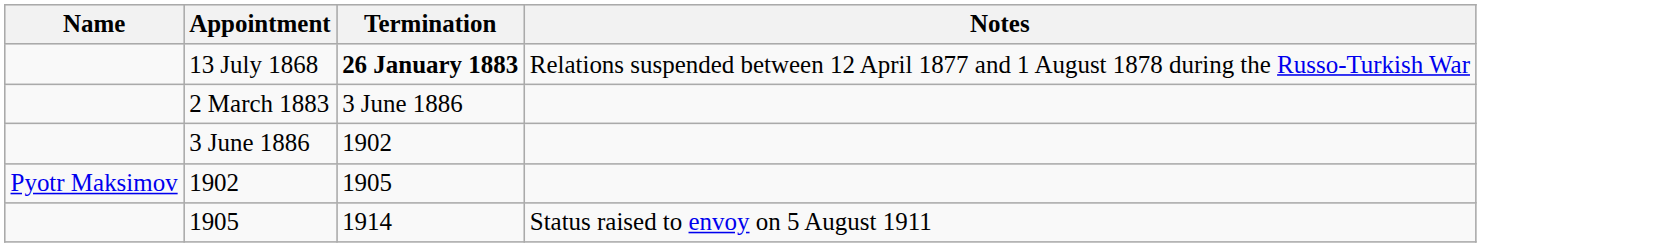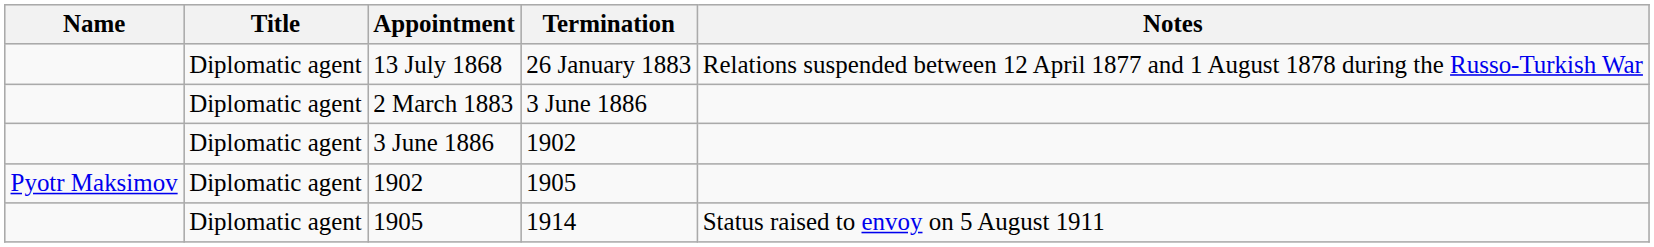 <table class="wikitable">
 <tr valign="middle">
 <th>Name</th>
+<th>Title</th>
 <th>Appointment</th>
 <th>Termination</th>
 <th>Notes</th>
 </tr>
 <tr>
 <td></td>
+<td>Diplomatic agent</td>
 <td>13 July 1868</td>
-<td><strong>26 January 1883</strong></td>
+<td>26 January 1883</td>
 <td>Relations suspended between 12 April 1877 and 1 August 1878 during the <a href='#'>Russo-Turkish War</a></td>
 </tr>
 <tr>
 <td></td>
+<td>Diplomatic agent</td>
 <td>2 March 1883</td>
 <td>3 June 1886</td>
 <td></td>
 </tr>
 <tr>
 <td></td>
+<td>Diplomatic agent</td>
 <td>3 June 1886</td>
 <td>1902</td>
 <td></td>
 </tr>
 <tr>
 <td><a href='#'>Pyotr Maksimov</a></td>
+<td>Diplomatic agent</td>
 <td>1902</td>
 <td>1905</td>
 <td></td>
 </tr>
 <tr>
 <td></td>
+<td>Diplomatic agent</td>
 <td>1905</td>
 <td>1914</td>
 <td>Status raised to <a href='#'>envoy</a> on 5 August 1911</td>
 </tr>
 </table>
